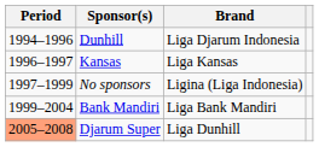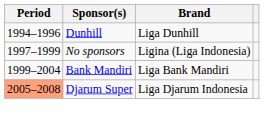 <table class="wikitable">
 <tr>
 <th>Period</th>
 <th>Sponsor(s)</th>
 <th>Brand</th>
 <th></th>
 </tr>
 <tr>
 <td>1994–1996</td>
 <td><a href='#'>Dunhill</a></td>
-<td>Liga Djarum Indonesia</td>
-<td></td>
-</tr>
-<tr>
-<td>1996–1997</td>
-<td><a href='#'>Kansas</a></td>
-<td>Liga Kansas</td>
+<td>Liga Dunhill</td>
 <td></td>
 </tr>
 <tr>
 <td>1997–1999</td>
 <td><em>No sponsors</em></td>
 <td>Ligina (Liga Indonesia)</td>
 <td></td>
 </tr>
 <tr>
 <td>1999–2004</td>
 <td><a href='#'>Bank Mandiri</a></td>
 <td>Liga Bank Mandiri</td>
 <td></td>
 </tr>
 <tr>
 <td style="background: lightsalmon;">2005–2008</td>
 <td><a href='#'>Djarum Super</a></td>
-<td>Liga Dunhill</td>
+<td>Liga Djarum Indonesia</td>
 <td></td>
 </tr>
 </table>
